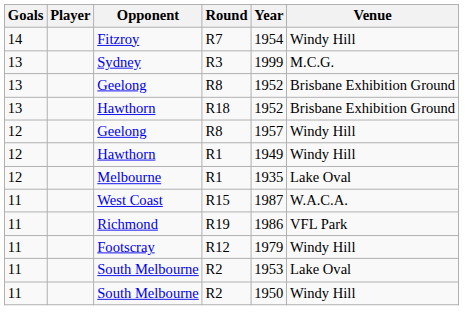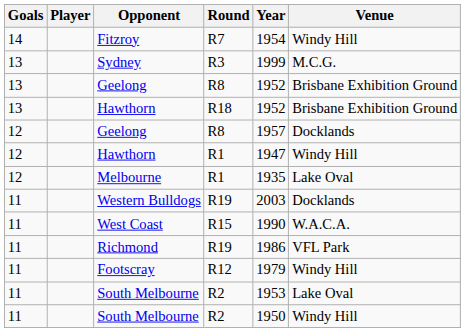 <table class="wikitable sortable">
 <tr>
 <th><strong>Goals</strong></th>
 <th><strong>Player</strong></th>
 <th><strong>Opponent</strong></th>
 <th><strong>Round</strong></th>
 <th>Year</th>
 <th>Venue</th>
 </tr>
 <tr>
 <td>14</td>
 <td></td>
 <td><a href='#'>Fitzroy</a></td>
 <td>R7</td>
 <td>1954</td>
 <td>Windy Hill</td>
 </tr>
 <tr>
 <td>13</td>
 <td></td>
 <td><a href='#'>Sydney</a></td>
 <td>R3</td>
 <td>1999</td>
 <td>M.C.G.</td>
 </tr>
 <tr>
 <td>13</td>
 <td></td>
 <td><a href='#'>Geelong</a></td>
 <td>R8</td>
 <td>1952</td>
 <td>Brisbane Exhibition Ground</td>
 </tr>
 <tr>
 <td>13</td>
 <td></td>
 <td><a href='#'>Hawthorn</a></td>
 <td>R18</td>
 <td>1952</td>
 <td>Brisbane Exhibition Ground</td>
 </tr>
 <tr>
 <td>12</td>
 <td></td>
 <td><a href='#'>Geelong</a></td>
 <td>R8</td>
 <td>1957</td>
-<td>Windy Hill</td>
+<td>Docklands</td>
 </tr>
 <tr>
 <td>12</td>
 <td></td>
 <td><a href='#'>Hawthorn</a></td>
 <td>R1</td>
-<td>1949</td>
+<td>1947</td>
 <td>Windy Hill</td>
 </tr>
 <tr>
 <td>12</td>
 <td></td>
 <td><a href='#'>Melbourne</a></td>
 <td>R1</td>
 <td>1935</td>
 <td>Lake Oval</td>
 </tr>
 <tr>
 <td>11</td>
 <td></td>
+<td><a href='#'>Western Bulldogs</a></td>
+<td>R19</td>
+<td>2003</td>
+<td>Docklands</td>
+</tr>
+<tr>
+<td>11</td>
+<td></td>
 <td><a href='#'>West Coast</a></td>
 <td>R15</td>
-<td>1987</td>
+<td>1990</td>
 <td>W.A.C.A.</td>
 </tr>
 <tr>
 <td>11</td>
 <td></td>
 <td><a href='#'>Richmond</a></td>
 <td>R19</td>
 <td>1986</td>
 <td>VFL Park</td>
 </tr>
 <tr>
 <td>11</td>
 <td></td>
 <td><a href='#'>Footscray</a></td>
 <td>R12</td>
 <td>1979</td>
 <td>Windy Hill</td>
 </tr>
 <tr>
 <td>11</td>
 <td></td>
 <td><a href='#'>South Melbourne</a></td>
 <td>R2</td>
 <td>1953</td>
 <td>Lake Oval</td>
 </tr>
 <tr>
 <td>11</td>
 <td></td>
 <td><a href='#'>South Melbourne</a></td>
 <td>R2</td>
 <td>1950</td>
 <td>Windy Hill</td>
 </tr>
 </table>
